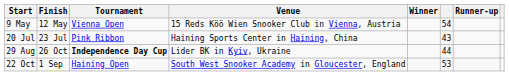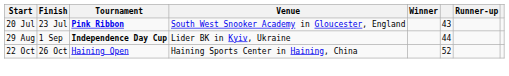 <table class="wikitable" style="font-size: 90%">
 <tr>
 <th>Start</th>
 <th>Finish</th>
 <th>Tournament</th>
 <th>Venue</th>
 <th>Winner</th>
 <th></th>
 <th>Runner-up</th>
 <th></th>
 </tr>
 <tr>
-<td>9 May</td>
-<td>12 May</td>
-<td><a href='#'>Vienna Open</a></td>
-<td>15 Reds Köö Wien Snooker Club in <a href='#'>Vienna</a>, Austria</td>
-<td></td>
-<td style="text-align:center;">54</td>
-<td></td>
-<td style="text-align:center;"></td>
-</tr>
-<tr>
 <td>20 Jul</td>
 <td>23 Jul</td>
-<td><a href='#'>Pink Ribbon</a></td>
-<td>Haining Sports Center in <a href='#'>Haining</a>, China</td>
+<td><strong><a href='#'>Pink Ribbon</a></strong></td>
+<td><a href='#'>South West Snooker Academy</a> in <a href='#'>Gloucester</a>, England</td>
 <td></td>
 <td style="text-align:center;">43</td>
 <td></td>
 <td style="text-align:center;"></td>
 </tr>
 <tr>
 <td>29 Aug</td>
-<td>26 Oct</td>
+<td>1 Sep</td>
 <td><strong>Independence Day Cup</strong></td>
 <td>Lider BK in <a href='#'>Kyiv</a>, Ukraine</td>
 <td></td>
 <td style="text-align:center;">44</td>
 <td></td>
 <td style="text-align:center;"></td>
 </tr>
 <tr>
 <td>22 Oct</td>
-<td>1 Sep</td>
+<td>26 Oct</td>
 <td><a href='#'>Haining Open</a></td>
-<td><a href='#'>South West Snooker Academy</a> in <a href='#'>Gloucester</a>, England</td>
+<td>Haining Sports Center in <a href='#'>Haining</a>, China</td>
 <td></td>
-<td style="text-align:center;">53</td>
+<td style="text-align:center;">52</td>
 <td></td>
 <td style="text-align:center;"></td>
 </tr>
 </table>
